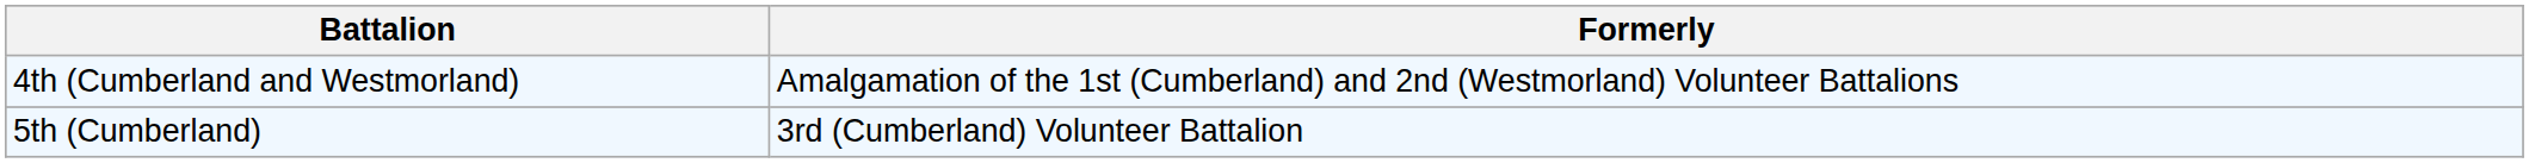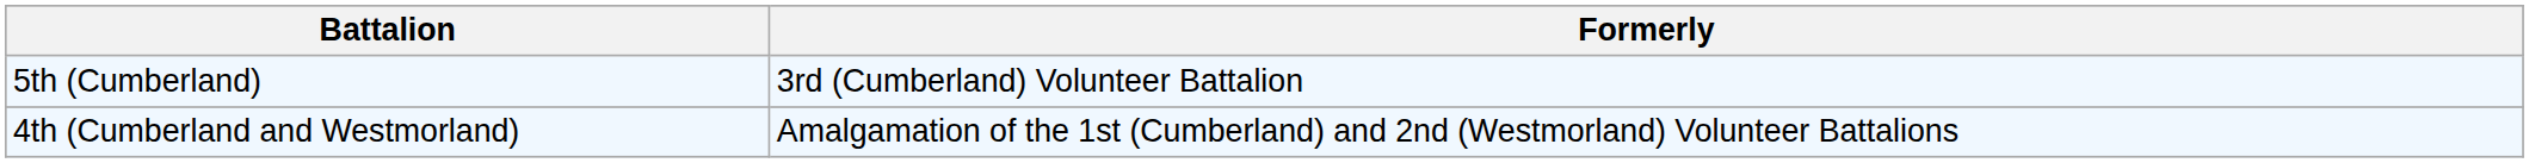 <table class="wikitable" style="width:100%;">
 <tr>
 <th>Battalion</th>
 <th>Formerly</th>
 </tr>
 <tr style="background:#f0f8ff;">
+<td>5th (Cumberland)</td>
+<td>3rd (Cumberland) Volunteer Battalion</td>
+</tr>
+<tr style="background:#f0f8ff;">
 <td>4th (Cumberland and Westmorland)</td>
 <td>Amalgamation of the 1st (Cumberland) and 2nd (Westmorland) Volunteer Battalions</td>
 </tr>
-<tr style="background:#f0f8ff;">
-<td>5th (Cumberland)</td>
-<td>3rd (Cumberland) Volunteer Battalion</td>
-</tr>
 </table>
